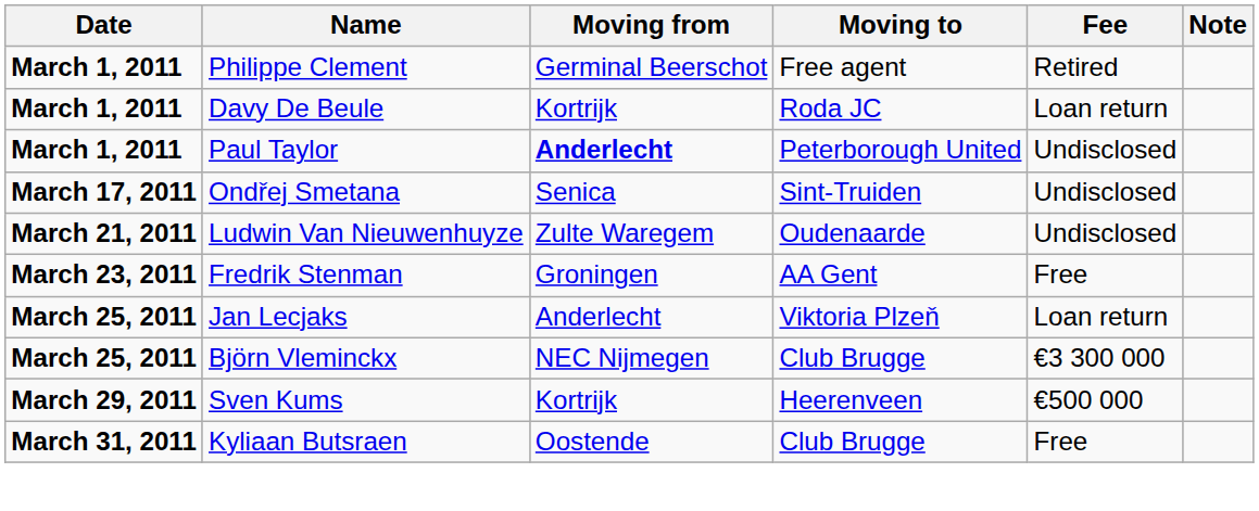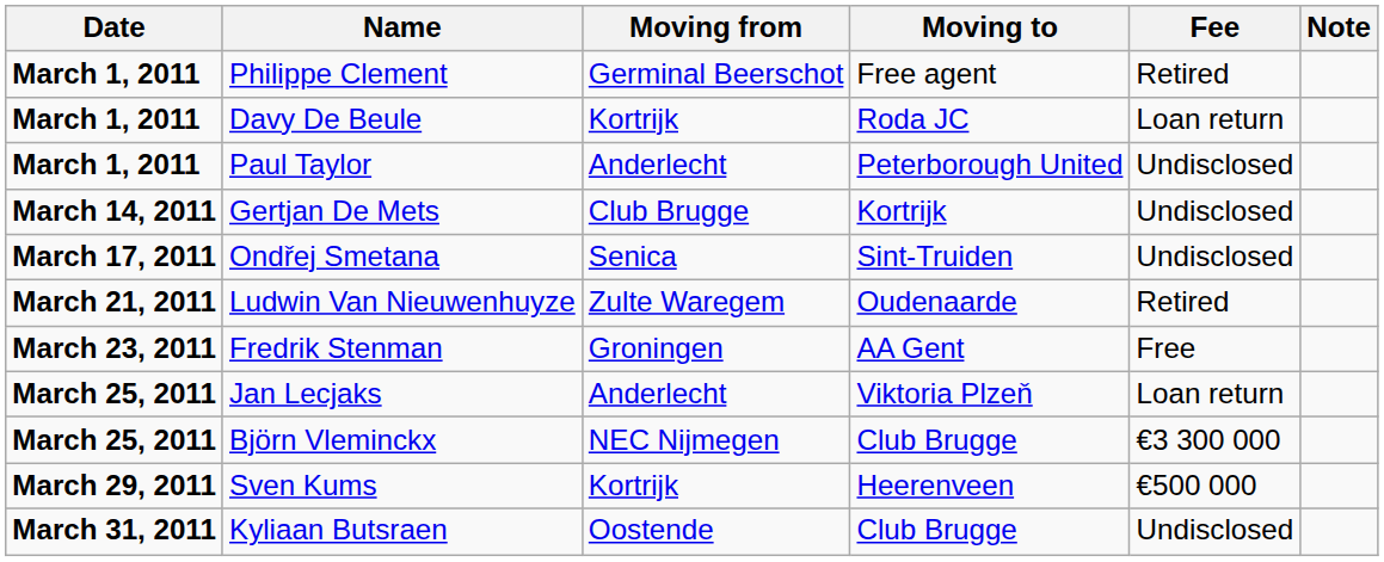 <table class="wikitable sortable">
 <tr>
 <th>Date</th>
 <th>Name</th>
 <th>Moving from</th>
 <th>Moving to</th>
 <th>Fee</th>
 <th>Note</th>
 </tr>
 <tr>
 <td><strong>March 1, 2011</strong></td>
 <td> <a href='#'>Philippe Clement</a></td>
 <td> <a href='#'>Germinal Beerschot</a></td>
 <td>Free agent</td>
 <td>Retired </td>
 <td></td>
 </tr>
 <tr>
 <td><strong>March 1, 2011</strong></td>
 <td> <a href='#'>Davy De Beule</a></td>
 <td> <a href='#'>Kortrijk</a></td>
 <td> <a href='#'>Roda JC</a></td>
 <td>Loan return </td>
 <td></td>
 </tr>
 <tr>
 <td><strong>March 1, 2011</strong></td>
 <td> <a href='#'>Paul Taylor</a></td>
-<td><strong> <a href='#'>Anderlecht</a></strong></td>
+<td> <a href='#'>Anderlecht</a></td>
 <td> <a href='#'>Peterborough United</a></td>
 <td>Undisclosed </td>
 <td></td>
+</tr>
+<tr>
+<td><strong>March 14, 2011</strong></td>
+<td> <a href='#'>Gertjan De Mets</a></td>
+<td> <a href='#'>Club Brugge</a></td>
+<td> <a href='#'>Kortrijk</a></td>
+<td>Undisclosed </td>
+<td align=center></td>
 </tr>
 <tr>
 <td><strong>March 17, 2011</strong></td>
 <td> <a href='#'>Ondřej Smetana</a></td>
 <td> <a href='#'>Senica</a></td>
 <td> <a href='#'>Sint-Truiden</a></td>
 <td>Undisclosed </td>
 <td></td>
 </tr>
 <tr>
 <td><strong>March 21, 2011</strong></td>
 <td> <a href='#'>Ludwin Van Nieuwenhuyze</a></td>
 <td> <a href='#'>Zulte Waregem</a></td>
 <td> <a href='#'>Oudenaarde</a></td>
-<td>Undisclosed </td>
+<td>Retired </td>
 <td></td>
 </tr>
 <tr>
 <td><strong>March 23, 2011</strong></td>
 <td> <a href='#'>Fredrik Stenman</a></td>
 <td> <a href='#'>Groningen</a></td>
 <td> <a href='#'>AA Gent</a></td>
 <td>Free </td>
 <td></td>
 </tr>
 <tr>
 <td><strong>March 25, 2011</strong></td>
 <td> <a href='#'>Jan Lecjaks</a></td>
 <td> <a href='#'>Anderlecht</a></td>
 <td> <a href='#'>Viktoria Plzeň</a></td>
 <td>Loan return </td>
 <td></td>
 </tr>
 <tr>
 <td><strong>March 25, 2011</strong></td>
 <td> <a href='#'>Björn Vleminckx</a></td>
 <td> <a href='#'>NEC Nijmegen</a></td>
 <td> <a href='#'>Club Brugge</a></td>
 <td>€3 300 000 </td>
 <td></td>
 </tr>
 <tr>
 <td><strong>March 29, 2011</strong></td>
 <td> <a href='#'>Sven Kums</a></td>
 <td> <a href='#'>Kortrijk</a></td>
 <td> <a href='#'>Heerenveen</a></td>
 <td>€500 000 </td>
 <td></td>
 </tr>
 <tr>
 <td><strong>March 31, 2011</strong></td>
 <td> <a href='#'>Kyliaan Butsraen</a></td>
 <td> <a href='#'>Oostende</a></td>
 <td> <a href='#'>Club Brugge</a></td>
-<td>Free </td>
+<td>Undisclosed </td>
 <td></td>
 </tr>
 </table>
